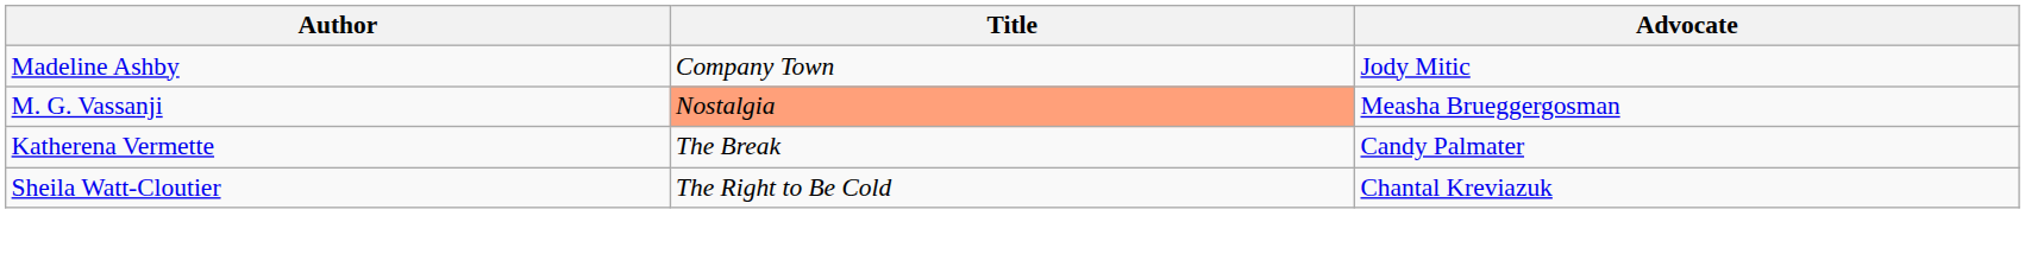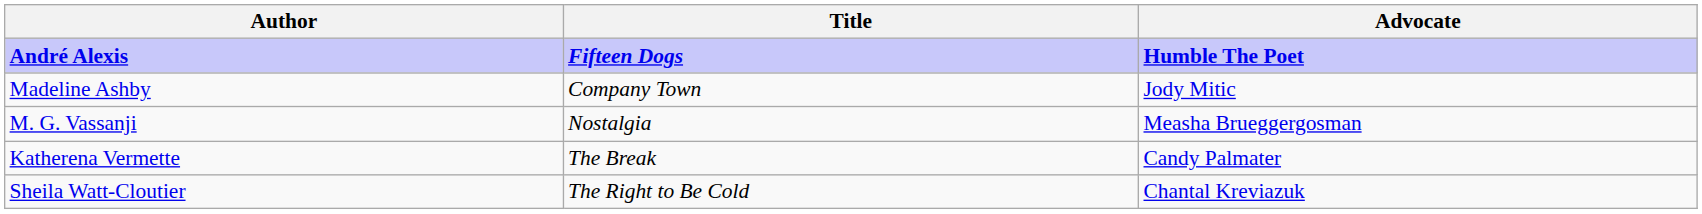 <table class="wikitable" style="width:100%;">
 <tr>
 <th width=33%>Author</th>
 <th width=34%>Title</th>
 <th width=34%>Advocate</th>
+</tr>
+<tr>
+<td style="background:#C8C8FA"><strong><a href='#'>André Alexis</a></strong></td>
+<td style="background:#C8C8FA"><strong><em><a href='#'>Fifteen Dogs</a></em></strong></td>
+<td style="background:#C8C8FA"><strong><a href='#'>Humble The Poet</a></strong></td>
 </tr>
 <tr>
 <td><a href='#'>Madeline Ashby</a></td>
 <td><em>Company Town</em></td>
 <td><a href='#'>Jody Mitic</a></td>
 </tr>
 <tr>
 <td><a href='#'>M. G. Vassanji</a></td>
-<td style="background: lightsalmon;"><em>Nostalgia</em></td>
+<td><em>Nostalgia</em></td>
 <td><a href='#'>Measha Brueggergosman</a></td>
 </tr>
 <tr>
 <td><a href='#'>Katherena Vermette</a></td>
 <td><em>The Break</em></td>
 <td><a href='#'>Candy Palmater</a></td>
 </tr>
 <tr>
 <td><a href='#'>Sheila Watt-Cloutier</a></td>
 <td><em>The Right to Be Cold</em></td>
 <td><a href='#'>Chantal Kreviazuk</a></td>
 </tr>
 </table>
